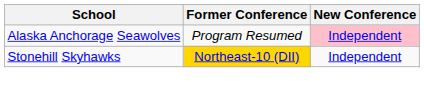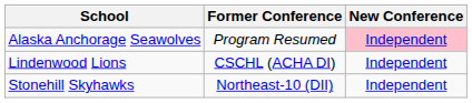 <table class="wikitable">
 <tr>
 <th>School</th>
 <th>Former Conference</th>
 <th>New Conference</th>
 </tr>
 <tr>
 <td><a href='#'>Alaska Anchorage</a> <a href='#'>Seawolves</a></td>
 <td style="text-align:center;"><em>Program Resumed</em></td>
 <td style="background: pink; text-align:center;"><a href='#'>Independent</a></td>
 </tr>
 <tr>
+<td><a href='#'>Lindenwood</a> <a href='#'>Lions</a></td>
+<td style="text-align:center;"><a href='#'>CSCHL</a> (<a href='#'>ACHA DI</a>)</td>
+<td style="text-align:center;"><a href='#'>Independent</a></td>
+</tr>
+<tr>
 <td><a href='#'>Stonehill</a> <a href='#'>Skyhawks</a></td>
-<td style="background: gold; text-align:center;"><a href='#'>Northeast-10 (DII)</a></td>
+<td style="text-align:center;"><a href='#'>Northeast-10 (DII)</a></td>
 <td style="text-align:center;"><a href='#'>Independent</a></td>
 </tr>
 </table>
